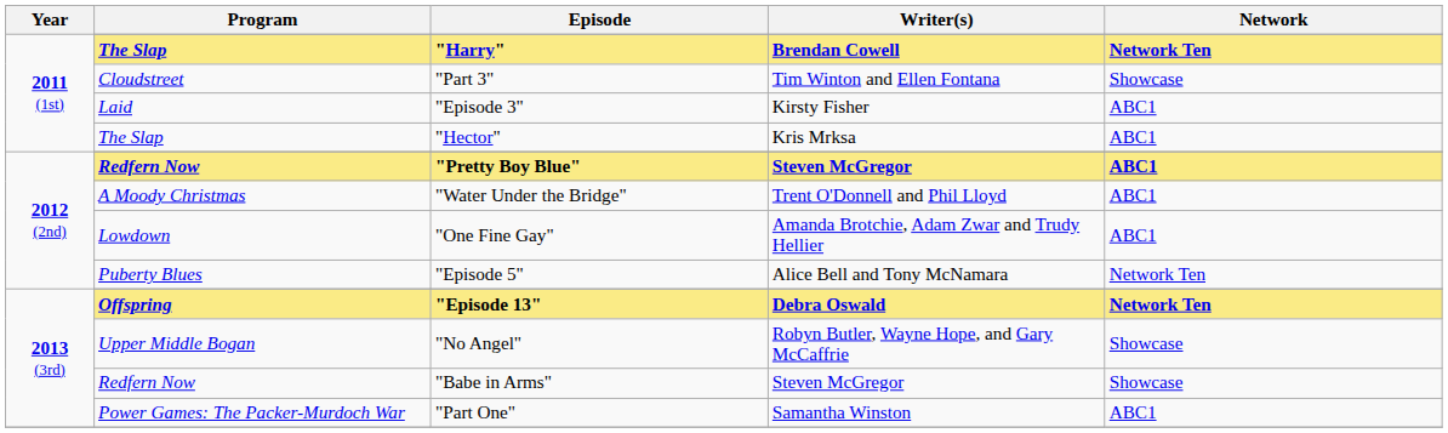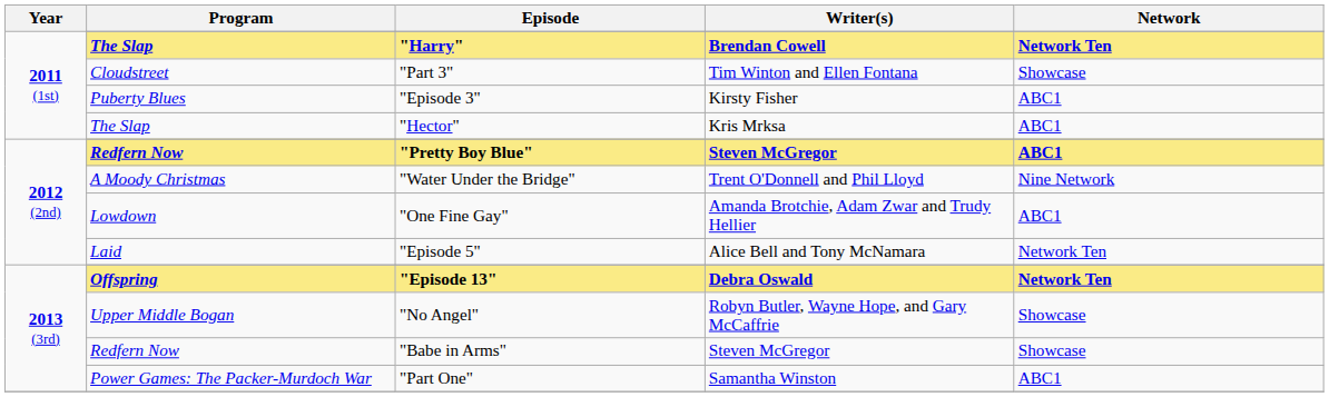 <table class="sortable wikitable">
 <tr>
 <th width="5%">Year</th>
 <th width="19%">Program</th>
 <th width="19%">Episode</th>
 <th width="19%">Writer(s)</th>
 <th width="19%">Network</th>
 </tr>
 <tr>
 <td rowspan="5" align="center"><strong><a href='#'>2011</a></strong><br><small><a href='#'>(1st)</a></small></td>
 </tr>
 <tr style="background:#FAEB86">
 <td><strong><em><a href='#'>The Slap</a></em></strong></td>
 <td><strong>"<a href='#'>Harry</a>"</strong></td>
 <td><strong><a href='#'>Brendan Cowell</a></strong></td>
 <td><strong><a href='#'>Network Ten</a></strong></td>
 </tr>
 <tr>
 <td><em><a href='#'>Cloudstreet</a></em></td>
 <td>"Part 3"</td>
 <td><a href='#'>Tim Winton</a> and <a href='#'>Ellen Fontana</a></td>
 <td><a href='#'>Showcase</a></td>
 </tr>
 <tr>
-<td><em><a href='#'>Laid</a></em></td>
+<td><em><a href='#'>Puberty Blues</a></em></td>
 <td>"Episode 3"</td>
 <td>Kirsty Fisher</td>
 <td><a href='#'>ABC1</a></td>
 </tr>
 <tr>
 <td><em><a href='#'>The Slap</a></em></td>
 <td>"<a href='#'>Hector</a>"</td>
 <td>Kris Mrksa</td>
 <td><a href='#'>ABC1</a></td>
 </tr>
 <tr>
 <td rowspan="5" align="center"><strong><a href='#'>2012</a></strong><br><small><a href='#'>(2nd)</a></small></td>
 </tr>
 <tr style="background:#FAEB86">
 <td><strong><em><a href='#'>Redfern Now</a></em></strong></td>
 <td><strong>"Pretty Boy Blue"</strong></td>
 <td><strong><a href='#'>Steven McGregor</a></strong></td>
 <td><strong><a href='#'>ABC1</a></strong></td>
 </tr>
 <tr>
 <td><em><a href='#'>A Moody Christmas</a></em></td>
 <td>"Water Under the Bridge"</td>
 <td><a href='#'>Trent O'Donnell</a> and <a href='#'>Phil Lloyd</a></td>
-<td><a href='#'>ABC1</a></td>
+<td><a href='#'>Nine Network</a></td>
 </tr>
 <tr>
 <td><em><a href='#'>Lowdown</a></em></td>
 <td>"One Fine Gay"</td>
 <td><a href='#'>Amanda Brotchie</a>, <a href='#'>Adam Zwar</a> and <a href='#'>Trudy Hellier</a></td>
 <td><a href='#'>ABC1</a></td>
 </tr>
 <tr>
-<td><em><a href='#'>Puberty Blues</a></em></td>
+<td><em><a href='#'>Laid</a></em></td>
 <td>"Episode 5"</td>
 <td>Alice Bell and Tony McNamara</td>
 <td><a href='#'>Network Ten</a></td>
 </tr>
 <tr>
 <td rowspan="5" align="center"><strong><a href='#'>2013</a></strong><br><small><a href='#'>(3rd)</a></small></td>
 </tr>
 <tr style="background:#FAEB86">
 <td><strong><em><a href='#'>Offspring</a></em></strong></td>
 <td><strong>"Episode 13"</strong></td>
 <td><strong><a href='#'>Debra Oswald</a></strong></td>
 <td><strong><a href='#'>Network Ten</a></strong></td>
 </tr>
 <tr>
 <td><em><a href='#'>Upper Middle Bogan</a></em></td>
 <td>"No Angel"</td>
 <td><a href='#'>Robyn Butler</a>, <a href='#'>Wayne Hope</a>, and <a href='#'>Gary McCaffrie</a></td>
 <td><a href='#'>Showcase</a></td>
 </tr>
 <tr>
 <td><em><a href='#'>Redfern Now</a></em></td>
 <td>"Babe in Arms"</td>
 <td><a href='#'>Steven McGregor</a></td>
 <td><a href='#'>Showcase</a></td>
 </tr>
 <tr>
 <td><em><a href='#'>Power Games: The Packer-Murdoch War</a></em></td>
 <td>"Part One"</td>
 <td><a href='#'>Samantha Winston</a></td>
 <td><a href='#'>ABC1</a></td>
 </tr>
 <tr>
 </tr>
 </table>
